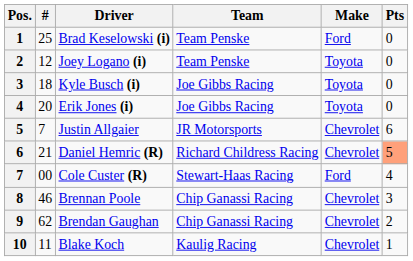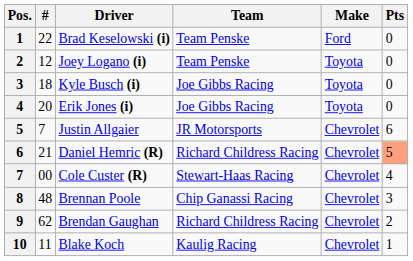 <table class="wikitable" style="font-size:95%">
 <tr>
 <th>Pos.</th>
 <th>#</th>
 <th>Driver</th>
 <th>Team</th>
 <th>Make</th>
 <th>Pts</th>
 </tr>
 <tr>
 <th>1</th>
-<td>25</td>
+<td>22</td>
 <td><a href='#'>Brad Keselowski</a> <strong>(i)</strong></td>
 <td><a href='#'>Team Penske</a></td>
 <td><a href='#'>Ford</a></td>
 <td>0</td>
 </tr>
 <tr>
 <th>2</th>
 <td>12</td>
 <td><a href='#'>Joey Logano</a> <strong>(i)</strong></td>
 <td><a href='#'>Team Penske</a></td>
 <td><a href='#'>Toyota</a></td>
 <td>0</td>
 </tr>
 <tr>
 <th>3</th>
 <td>18</td>
 <td><a href='#'>Kyle Busch</a> <strong>(i)</strong></td>
 <td><a href='#'>Joe Gibbs Racing</a></td>
 <td><a href='#'>Toyota</a></td>
 <td>0</td>
 </tr>
 <tr>
 <th>4</th>
 <td>20</td>
 <td><a href='#'>Erik Jones</a> <strong>(i)</strong></td>
 <td><a href='#'>Joe Gibbs Racing</a></td>
 <td><a href='#'>Toyota</a></td>
 <td>0</td>
 </tr>
 <tr>
 <th>5</th>
 <td>7</td>
 <td><a href='#'>Justin Allgaier</a></td>
 <td><a href='#'>JR Motorsports</a></td>
 <td><a href='#'>Chevrolet</a></td>
 <td>6</td>
 </tr>
 <tr>
 <th>6</th>
 <td>21</td>
 <td><a href='#'>Daniel Hemric</a> <strong>(R)</strong></td>
 <td><a href='#'>Richard Childress Racing</a></td>
 <td><a href='#'>Chevrolet</a></td>
 <td style="background: lightsalmon;">5</td>
 </tr>
 <tr>
 <th>7</th>
 <td>00</td>
 <td><a href='#'>Cole Custer</a> <strong>(R)</strong></td>
 <td><a href='#'>Stewart-Haas Racing</a></td>
-<td><a href='#'>Ford</a></td>
+<td><a href='#'>Chevrolet</a></td>
 <td>4</td>
 </tr>
 <tr>
 <th>8</th>
-<td>46</td>
+<td>48</td>
 <td><a href='#'>Brennan Poole</a></td>
 <td><a href='#'>Chip Ganassi Racing</a></td>
 <td><a href='#'>Chevrolet</a></td>
 <td>3</td>
 </tr>
 <tr>
 <th>9</th>
 <td>62</td>
 <td><a href='#'>Brendan Gaughan</a></td>
-<td><a href='#'>Chip Ganassi Racing</a></td>
+<td><a href='#'>Richard Childress Racing</a></td>
 <td><a href='#'>Chevrolet</a></td>
 <td>2</td>
 </tr>
 <tr>
 <th>10</th>
 <td>11</td>
 <td><a href='#'>Blake Koch</a></td>
 <td><a href='#'>Kaulig Racing</a></td>
 <td><a href='#'>Chevrolet</a></td>
 <td>1</td>
 </tr>
 </table>
